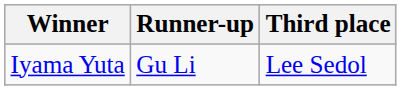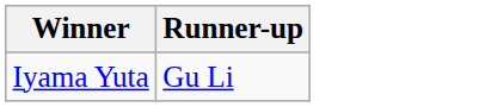 <table class="wikitable">
 <tr>
 <th>Winner</th>
 <th>Runner-up</th>
-<th>Third place</th>
 </tr>
 <tr>
 <td><a href='#'>Iyama Yuta</a></td>
 <td><a href='#'>Gu Li</a></td>
-<td><a href='#'>Lee Sedol</a></td>
 </tr>
 </table>
